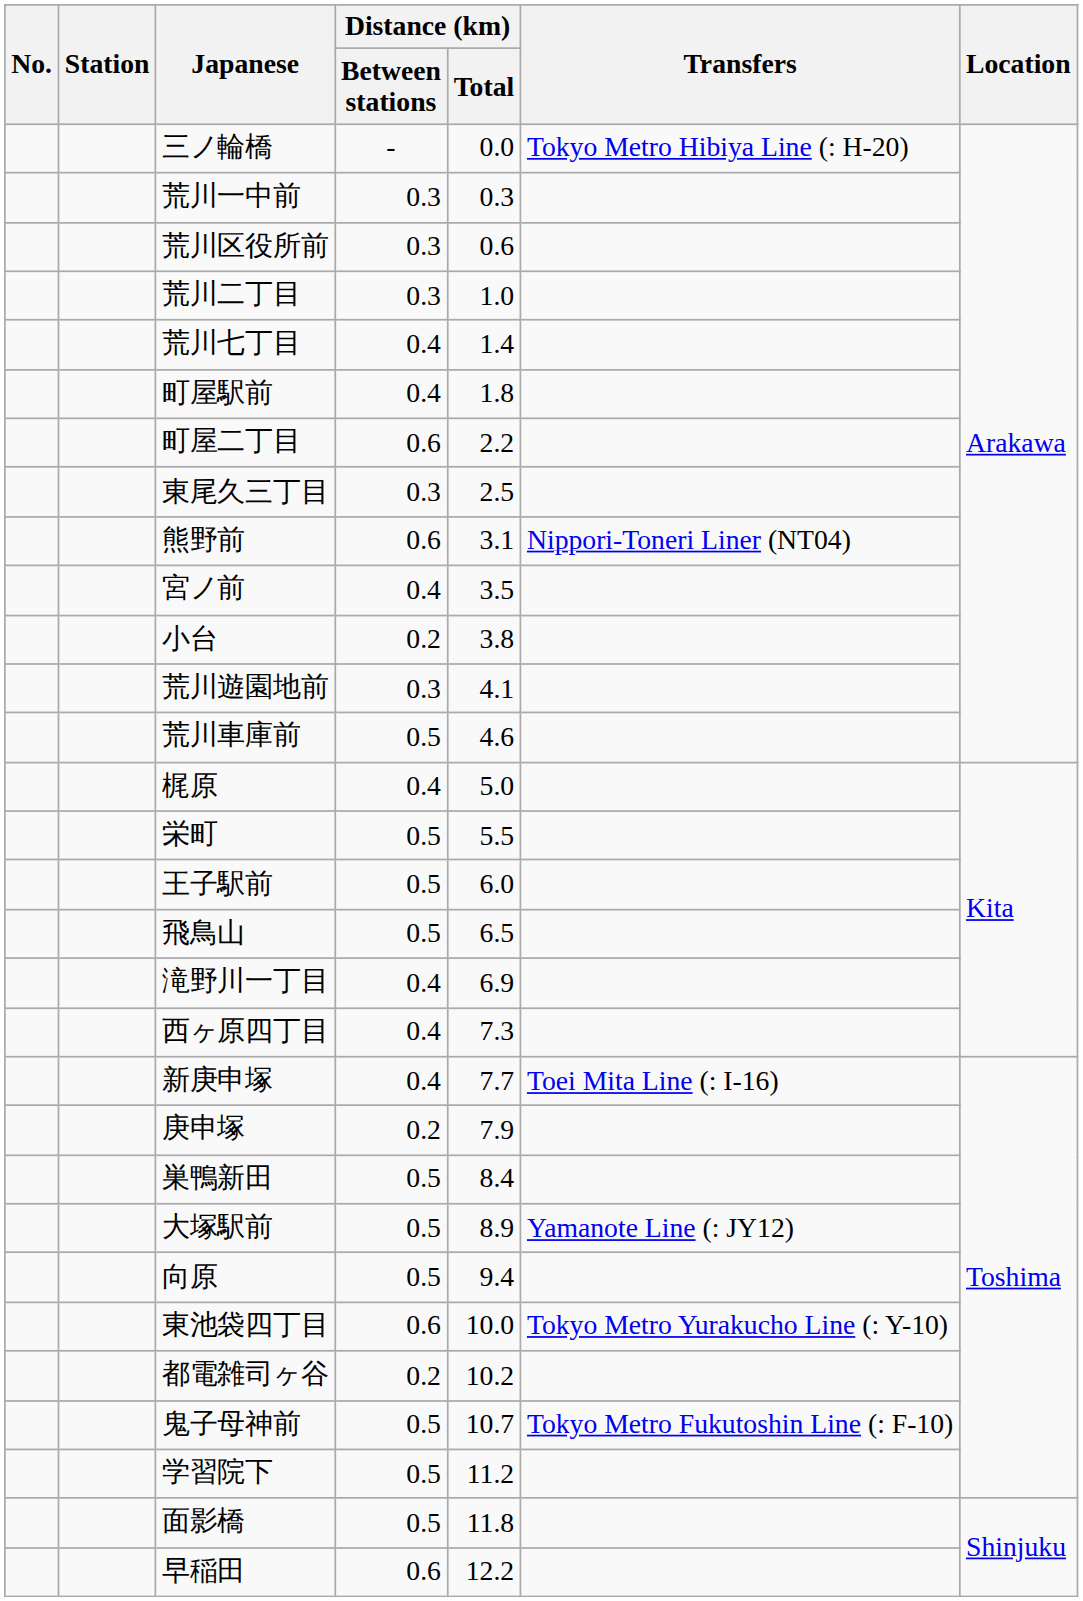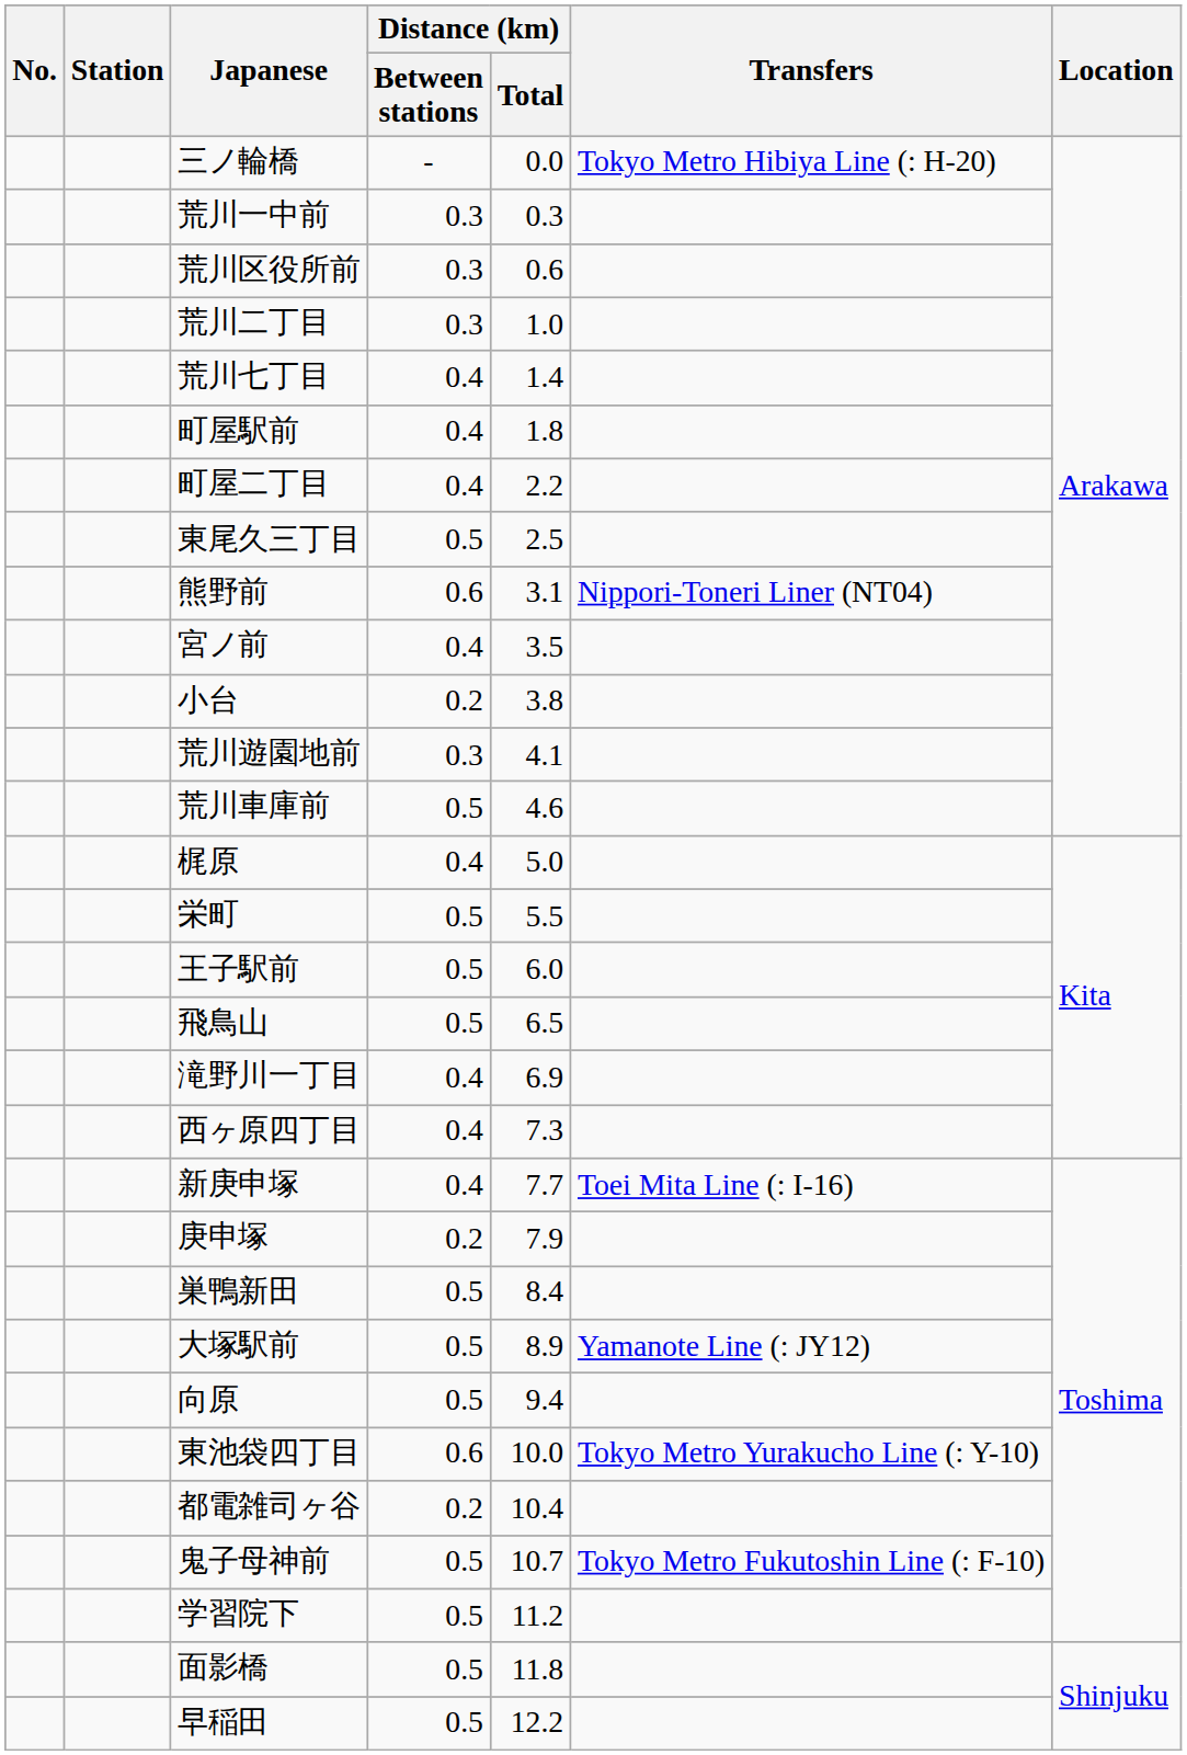 <table class="wikitable">
 <tr>
 <th rowspan="2">No.</th>
 <th rowspan="2">Station</th>
 <th rowspan="2">Japanese</th>
 <th colspan="2">Distance (km)</th>
 <th rowspan="2">Transfers</th>
 <th rowspan="2">Location</th>
 </tr>
 <tr>
 <th>Between<br>stations</th>
 <th>Total</th>
 </tr>
 <tr>
 <td></td>
 <td></td>
 <td>三ノ輪橋</td>
 <td style="text-align: center;">-</td>
 <td style="text-align: right;">0.0</td>
 <td> <a href='#'>Tokyo Metro Hibiya Line</a> (: H-20)</td>
 <td rowspan="13"><a href='#'>Arakawa</a></td>
 </tr>
 <tr>
 <td></td>
 <td></td>
 <td>荒川一中前</td>
 <td style="text-align: right;">0.3</td>
 <td style="text-align: right;">0.3</td>
 <td> </td>
 </tr>
 <tr>
 <td></td>
 <td></td>
 <td>荒川区役所前</td>
 <td style="text-align: right;">0.3</td>
 <td style="text-align: right;">0.6</td>
 <td> </td>
 </tr>
 <tr>
 <td></td>
 <td></td>
 <td>荒川二丁目</td>
 <td style="text-align: right;">0.3</td>
 <td style="text-align: right;">1.0</td>
 <td> </td>
 </tr>
 <tr>
 <td></td>
 <td></td>
 <td>荒川七丁目</td>
 <td style="text-align: right;">0.4</td>
 <td style="text-align: right;">1.4</td>
 <td> </td>
 </tr>
 <tr>
 <td></td>
 <td></td>
 <td>町屋駅前</td>
 <td style="text-align: right;">0.4</td>
 <td style="text-align: right;">1.8</td>
 <td></td>
 </tr>
 <tr>
 <td></td>
 <td></td>
 <td>町屋二丁目</td>
-<td style="text-align: right;">0.6</td>
+<td style="text-align: right;">0.4</td>
 <td style="text-align: right;">2.2</td>
 <td> </td>
 </tr>
 <tr>
 <td></td>
 <td></td>
 <td>東尾久三丁目</td>
-<td style="text-align: right;">0.3</td>
+<td style="text-align: right;">0.5</td>
 <td style="text-align: right;">2.5</td>
 <td> </td>
 </tr>
 <tr>
 <td></td>
 <td></td>
 <td>熊野前</td>
 <td style="text-align: right;">0.6</td>
 <td style="text-align: right;">3.1</td>
 <td> <a href='#'>Nippori-Toneri Liner</a> (NT04)</td>
 </tr>
 <tr>
 <td></td>
 <td></td>
 <td>宮ノ前</td>
 <td style="text-align: right;">0.4</td>
 <td style="text-align: right;">3.5</td>
 <td> </td>
 </tr>
 <tr>
 <td></td>
 <td></td>
 <td>小台</td>
 <td style="text-align: right;">0.2</td>
 <td style="text-align: right;">3.8</td>
 <td> </td>
 </tr>
 <tr>
 <td></td>
 <td></td>
 <td>荒川遊園地前</td>
 <td style="text-align: right;">0.3</td>
 <td style="text-align: right;">4.1</td>
 <td> </td>
 </tr>
 <tr>
 <td></td>
 <td></td>
 <td>荒川車庫前</td>
 <td style="text-align: right;">0.5</td>
 <td style="text-align: right;">4.6</td>
 <td> </td>
 </tr>
 <tr>
 <td></td>
 <td></td>
 <td>梶原</td>
 <td style="text-align: right;">0.4</td>
 <td style="text-align: right;">5.0</td>
 <td> </td>
 <td rowspan="6"><a href='#'>Kita</a></td>
 </tr>
 <tr>
 <td></td>
 <td></td>
 <td>栄町</td>
 <td style="text-align: right;">0.5</td>
 <td style="text-align: right;">5.5</td>
 <td> </td>
 </tr>
 <tr>
 <td></td>
 <td></td>
 <td>王子駅前</td>
 <td style="text-align: right;">0.5</td>
 <td style="text-align: right;">6.0</td>
 <td></td>
 </tr>
 <tr>
 <td></td>
 <td></td>
 <td>飛鳥山</td>
 <td style="text-align: right;">0.5</td>
 <td style="text-align: right;">6.5</td>
 <td> </td>
 </tr>
 <tr>
 <td></td>
 <td></td>
 <td>滝野川一丁目</td>
 <td style="text-align: right;">0.4</td>
 <td style="text-align: right;">6.9</td>
 <td> </td>
 </tr>
 <tr>
 <td></td>
 <td></td>
 <td>西ヶ原四丁目</td>
 <td style="text-align: right;">0.4</td>
 <td style="text-align: right;">7.3</td>
 <td> </td>
 </tr>
 <tr>
 <td></td>
 <td></td>
 <td>新庚申塚</td>
 <td style="text-align: right;">0.4</td>
 <td style="text-align: right;">7.7</td>
 <td> <a href='#'>Toei Mita Line</a> (: I-16)</td>
 <td rowspan="9"><a href='#'>Toshima</a></td>
 </tr>
 <tr>
 <td></td>
 <td></td>
 <td>庚申塚</td>
 <td style="text-align: right;">0.2</td>
 <td style="text-align: right;">7.9</td>
 <td> </td>
 </tr>
 <tr>
 <td></td>
 <td></td>
 <td>巣鴨新田</td>
 <td style="text-align: right;">0.5</td>
 <td style="text-align: right;">8.4</td>
 <td> </td>
 </tr>
 <tr>
 <td></td>
 <td></td>
 <td>大塚駅前</td>
 <td style="text-align: right;">0.5</td>
 <td style="text-align: right;">8.9</td>
 <td> <a href='#'>Yamanote Line</a> (: JY12)</td>
 </tr>
 <tr>
 <td></td>
 <td></td>
 <td>向原</td>
 <td style="text-align: right;">0.5</td>
 <td style="text-align: right;">9.4</td>
 <td> </td>
 </tr>
 <tr>
 <td></td>
 <td></td>
 <td>東池袋四丁目</td>
 <td style="text-align: right;">0.6</td>
 <td style="text-align: right;">10.0</td>
 <td> <a href='#'>Tokyo Metro Yurakucho Line</a> (: Y-10)</td>
 </tr>
 <tr>
 <td></td>
 <td></td>
 <td>都電雑司ヶ谷</td>
 <td style="text-align: right;">0.2</td>
-<td style="text-align: right;">10.2</td>
+<td style="text-align: right;">10.4</td>
 <td> </td>
 </tr>
 <tr>
 <td></td>
 <td></td>
 <td>鬼子母神前</td>
 <td style="text-align: right;">0.5</td>
 <td style="text-align: right;">10.7</td>
 <td> <a href='#'>Tokyo Metro Fukutoshin Line</a> (: F-10)</td>
 </tr>
 <tr>
 <td></td>
 <td></td>
 <td>学習院下</td>
 <td style="text-align: right;">0.5</td>
 <td style="text-align: right;">11.2</td>
 <td> </td>
 </tr>
 <tr>
 <td></td>
 <td></td>
 <td>面影橋</td>
 <td style="text-align: right;">0.5</td>
 <td style="text-align: right;">11.8</td>
 <td> </td>
 <td rowspan="2"><a href='#'>Shinjuku</a></td>
 </tr>
 <tr>
 <td></td>
 <td></td>
 <td>早稲田</td>
-<td style="text-align: right;">0.6</td>
+<td style="text-align: right;">0.5</td>
 <td style="text-align: right;">12.2</td>
 <td> </td>
 </tr>
 </table>
